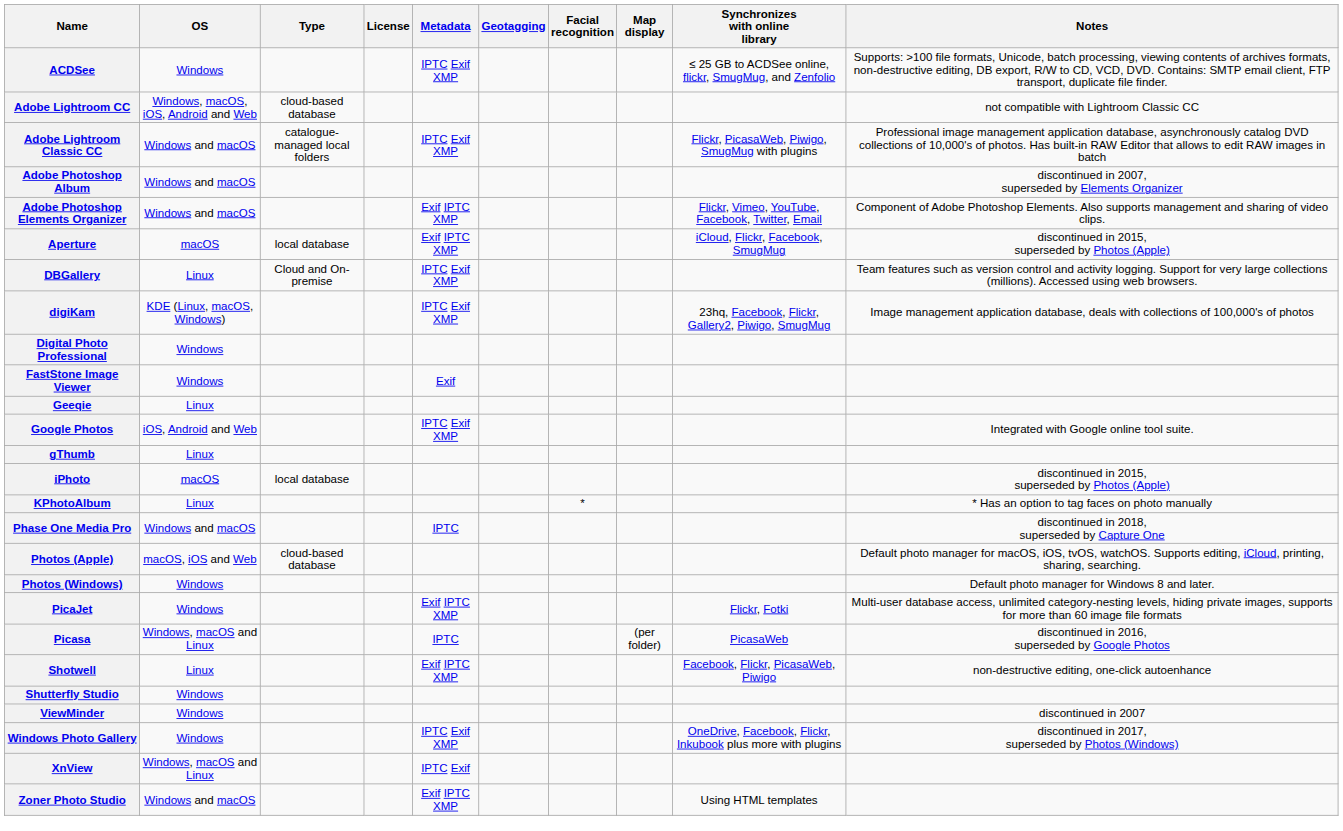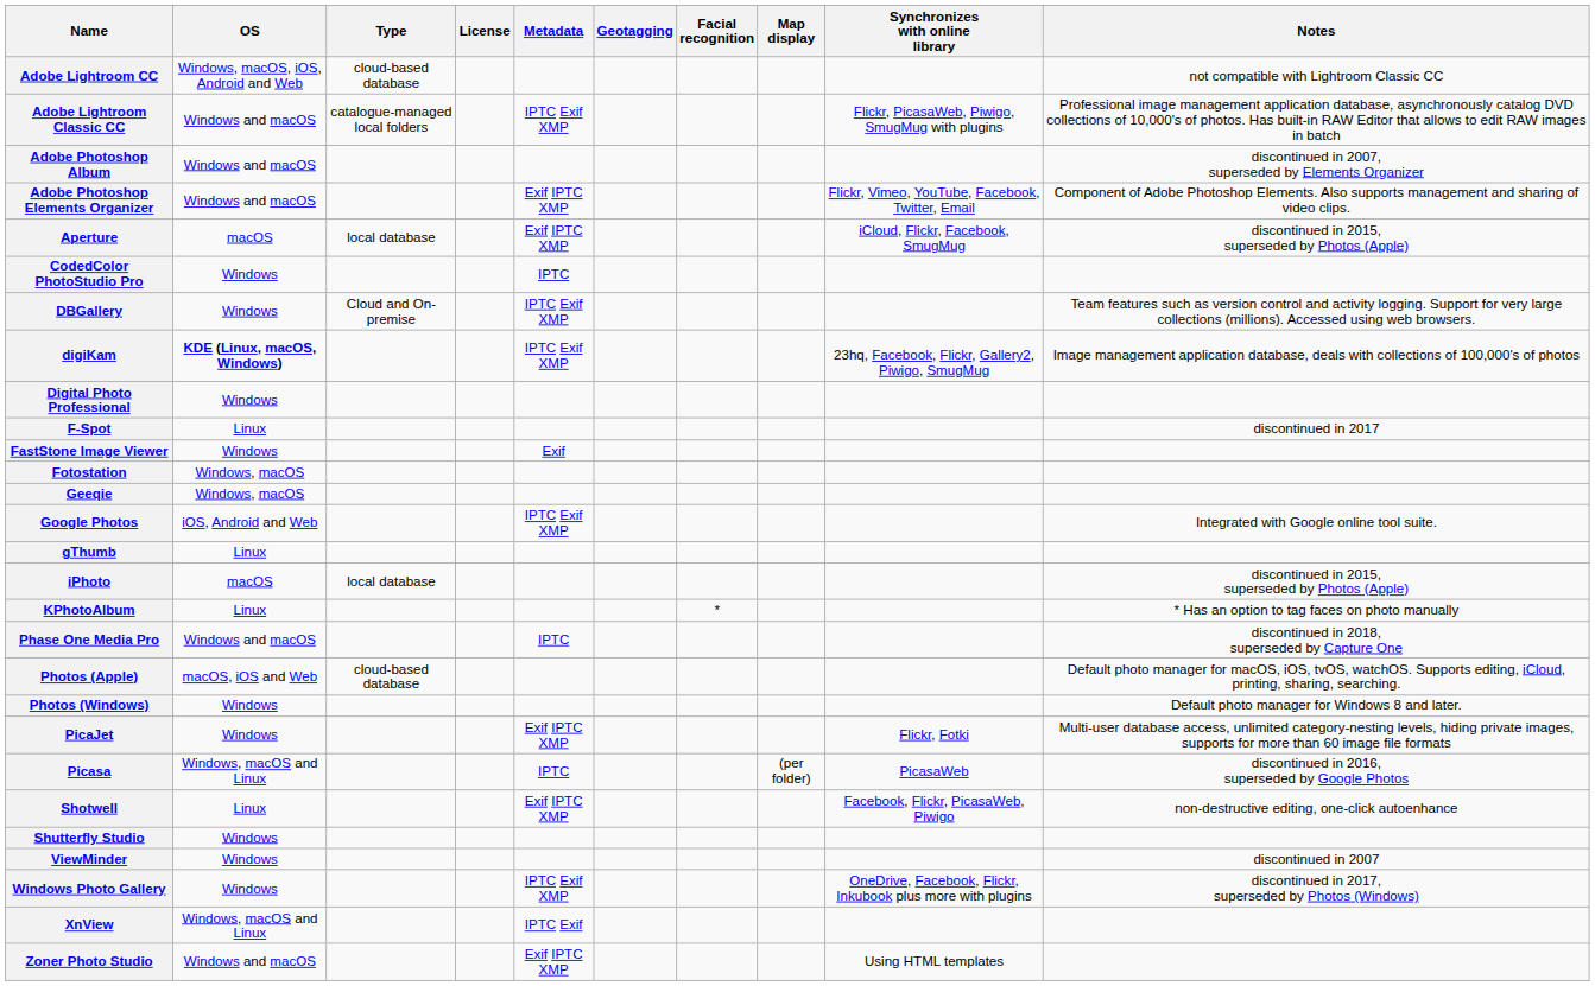 <table class="wikitable sortable" style="font-size: 85%; text-align: center; width: auto;">
 <tr>
 <th>Name</th>
 <th>OS</th>
 <th>Type</th>
 <th>License</th>
 <th><a href='#'>Metadata</a></th>
 <th><a href='#'>Geotagging</a></th>
 <th>Facial <br> recognition</th>
 <th>Map display</th>
 <th>Synchronizes <br> with online <br> library</th>
 <th>Notes</th>
-</tr>
-<tr>
-<th><a href='#'>ACDSee</a></th>
-<td><a href='#'>Windows</a></td>
-<td></td>
-<td></td>
-<td> <a href='#'>IPTC</a> <a href='#'>Exif</a> <a href='#'>XMP</a></td>
-<td></td>
-<td></td>
-<td></td>
-<td> ≤ 25 GB to ACDSee online, <a href='#'>flickr</a>, <a href='#'>SmugMug</a>, and <a href='#'>Zenfolio</a></td>
-<td>Supports: >100 file formats, Unicode, batch processing, viewing contents of archives formats, non-destructive editing, DB export, R/W to CD, VCD, DVD. Contains: SMTP email client, FTP transport, duplicate file finder.</td>
 </tr>
 <tr>
 <th><a href='#'>Adobe Lightroom CC</a></th>
 <td><a href='#'>Windows</a>, <a href='#'>macOS</a>, <a href='#'>iOS</a>, <a href='#'>Android</a> and <a href='#'>Web</a></td>
 <td>cloud-based database</td>
 <td></td>
 <td></td>
 <td></td>
 <td></td>
 <td></td>
 <td></td>
 <td>not compatible with Lightroom Classic CC</td>
 </tr>
 <tr>
 <th><a href='#'>Adobe Lightroom Classic CC</a></th>
 <td><a href='#'>Windows</a> and <a href='#'>macOS</a></td>
 <td>catalogue-managed local folders</td>
 <td></td>
 <td> <a href='#'>IPTC</a> <a href='#'>Exif</a> <a href='#'>XMP</a></td>
 <td></td>
 <td></td>
 <td></td>
 <td> <a href='#'>Flickr</a>, <a href='#'>PicasaWeb</a>, <a href='#'>Piwigo</a>, <a href='#'>SmugMug</a> with plugins</td>
 <td>Professional image management application database, asynchronously catalog DVD collections of 10,000's of photos. Has built-in RAW Editor that allows to edit RAW images in batch</td>
 </tr>
 <tr>
 <th><a href='#'>Adobe Photoshop Album</a></th>
 <td><a href='#'>Windows</a> and <a href='#'>macOS</a></td>
 <td></td>
 <td></td>
 <td></td>
 <td></td>
 <td></td>
 <td></td>
 <td></td>
 <td>discontinued in 2007,<br>superseded by <a href='#'>Elements Organizer</a></td>
 </tr>
 <tr>
 <th><a href='#'>Adobe Photoshop Elements Organizer</a></th>
 <td><a href='#'>Windows</a> and <a href='#'>macOS</a></td>
 <td></td>
 <td></td>
 <td> <a href='#'>Exif</a> <a href='#'>IPTC</a> <a href='#'>XMP</a></td>
 <td></td>
 <td></td>
 <td></td>
 <td> <a href='#'>Flickr</a>, <a href='#'>Vimeo</a>, <a href='#'>YouTube</a>, <a href='#'>Facebook</a>, <a href='#'>Twitter</a>, <a href='#'>Email</a></td>
 <td>Component of Adobe Photoshop Elements. Also supports management and sharing of video clips.</td>
 </tr>
 <tr>
 <th><a href='#'>Aperture</a></th>
 <td><a href='#'>macOS</a></td>
 <td>local database</td>
 <td></td>
 <td> <a href='#'>Exif</a> <a href='#'>IPTC</a> <a href='#'>XMP</a></td>
 <td></td>
 <td></td>
 <td></td>
 <td> <a href='#'>iCloud</a>, <a href='#'>Flickr</a>, <a href='#'>Facebook</a>, <a href='#'>SmugMug</a></td>
 <td>discontinued in 2015,<br>superseded by <a href='#'>Photos (Apple)</a></td>
 </tr>
 <tr>
+<th><a href='#'>CodedColor PhotoStudio Pro</a></th>
+<td><a href='#'>Windows</a></td>
+<td></td>
+<td></td>
+<td> <a href='#'>IPTC</a></td>
+<td></td>
+<td></td>
+<td></td>
+<td></td>
+<td></td>
+</tr>
+<tr>
 <th><a href='#'>DBGallery</a></th>
-<td><a href='#'>Linux</a></td>
+<td><a href='#'>Windows</a></td>
 <td>Cloud and On-premise</td>
 <td></td>
 <td> <a href='#'>IPTC</a> <a href='#'>Exif</a> <a href='#'>XMP</a></td>
 <td></td>
 <td></td>
 <td></td>
 <td></td>
 <td>Team features such as version control and activity logging. Support for very large collections (millions).  Accessed using web browsers.</td>
 </tr>
 <tr>
 <th><a href='#'>digiKam</a></th>
-<td><a href='#'>KDE</a> (<a href='#'>Linux</a>, <a href='#'>macOS</a>, <a href='#'>Windows</a>)</td>
+<td><strong><a href='#'>KDE</a> (<a href='#'>Linux</a>, <a href='#'>macOS</a>, <a href='#'>Windows</a>)</strong></td>
 <td></td>
 <td></td>
 <td> <a href='#'>IPTC</a> <a href='#'>Exif</a> <a href='#'>XMP</a></td>
 <td></td>
 <td></td>
 <td></td>
 <td><br>23hq, <a href='#'>Facebook</a>, <a href='#'>Flickr</a>, <a href='#'>Gallery2</a>, <a href='#'>Piwigo</a>, <a href='#'>SmugMug</a></td>
 <td>Image management application database, deals with collections of 100,000's of photos</td>
 </tr>
 <tr>
 <th><a href='#'>Digital Photo Professional</a></th>
 <td><a href='#'>Windows</a></td>
 <td></td>
 <td></td>
 <td></td>
 <td></td>
 <td></td>
 <td></td>
 <td></td>
 </tr>
 <tr>
+<th><a href='#'>F-Spot</a></th>
+<td><a href='#'>Linux</a></td>
+<td></td>
+<td></td>
+<td></td>
+<td></td>
+<td></td>
+<td></td>
+<td></td>
+<td>discontinued in 2017</td>
+</tr>
+<tr>
 <th><a href='#'>FastStone Image Viewer</a></th>
 <td><a href='#'>Windows</a></td>
 <td></td>
 <td></td>
 <td> <a href='#'>Exif</a></td>
 <td></td>
 <td></td>
 <td></td>
 <td></td>
 <td></td>
 </tr>
 <tr>
+<th><a href='#'>Fotostation</a></th>
+<td><a href='#'>Windows</a>, <a href='#'>macOS</a></td>
+<td></td>
+<td></td>
+<td></td>
+<td></td>
+<td></td>
+<td></td>
+<td></td>
+<td></td>
+</tr>
+<tr>
 <th><a href='#'>Geeqie</a></th>
-<td><a href='#'>Linux</a></td>
+<td><a href='#'>Windows</a>, <a href='#'>macOS</a></td>
 <td></td>
 <td></td>
 <td></td>
 <td></td>
 <td></td>
 <td></td>
 <td></td>
 <td></td>
 </tr>
 <tr>
 <th><a href='#'>Google Photos</a></th>
 <td><a href='#'>iOS</a>, <a href='#'>Android</a> and <a href='#'>Web</a></td>
 <td></td>
 <td></td>
 <td> <a href='#'>IPTC</a> <a href='#'>Exif</a> <a href='#'>XMP</a></td>
 <td></td>
 <td></td>
 <td></td>
 <td></td>
 <td>Integrated with Google online tool suite.</td>
 </tr>
 <tr>
 <th><a href='#'>gThumb</a></th>
 <td><a href='#'>Linux</a></td>
 <td></td>
 <td></td>
 <td></td>
 <td></td>
 <td></td>
 <td></td>
 <td></td>
 <td></td>
 </tr>
 <tr>
 <th><a href='#'>iPhoto</a></th>
 <td><a href='#'>macOS</a></td>
 <td>local database</td>
 <td></td>
 <td></td>
 <td></td>
 <td></td>
 <td></td>
 <td></td>
 <td>discontinued in 2015,<br>superseded by <a href='#'>Photos (Apple)</a></td>
 </tr>
 <tr>
 <th><a href='#'>KPhotoAlbum</a></th>
 <td><a href='#'>Linux</a></td>
 <td></td>
 <td></td>
 <td></td>
 <td></td>
 <td> *</td>
 <td></td>
 <td></td>
 <td>* Has an option to tag faces on photo manually</td>
 </tr>
 <tr>
 <th><a href='#'>Phase One Media Pro</a></th>
 <td><a href='#'>Windows</a> and <a href='#'>macOS</a></td>
 <td></td>
 <td></td>
 <td> <a href='#'>IPTC</a></td>
 <td></td>
 <td></td>
 <td></td>
 <td></td>
 <td>discontinued in 2018,<br>superseded by <a href='#'>Capture One</a></td>
 </tr>
 <tr>
 <th><a href='#'>Photos (Apple)</a></th>
 <td><a href='#'>macOS</a>, <a href='#'>iOS</a> and <a href='#'>Web</a></td>
 <td>cloud-based database</td>
 <td></td>
 <td></td>
 <td></td>
 <td></td>
 <td></td>
 <td></td>
 <td>Default photo manager for macOS, iOS, tvOS, watchOS. Supports editing, <a href='#'>iCloud</a>, printing, sharing, searching.</td>
 </tr>
 <tr>
 <th><a href='#'>Photos (Windows)</a></th>
 <td><a href='#'>Windows</a></td>
 <td></td>
 <td></td>
 <td></td>
 <td></td>
 <td></td>
 <td></td>
 <td></td>
 <td>Default photo manager for Windows 8 and later.</td>
 </tr>
 <tr>
 <th><a href='#'>PicaJet</a></th>
 <td><a href='#'>Windows</a></td>
 <td></td>
 <td></td>
 <td> <a href='#'>Exif</a> <a href='#'>IPTC</a> <a href='#'>XMP</a></td>
 <td></td>
 <td></td>
 <td></td>
 <td> <a href='#'>Flickr</a>, <a href='#'>Fotki</a></td>
 <td>Multi-user database access, unlimited category-nesting levels, hiding private images, supports for more than 60 image file formats</td>
 </tr>
 <tr>
 <th><a href='#'>Picasa</a></th>
 <td><a href='#'>Windows</a>, <a href='#'>macOS</a> and <a href='#'>Linux</a></td>
 <td></td>
 <td></td>
 <td> <a href='#'>IPTC</a></td>
 <td></td>
 <td></td>
 <td> (per folder)</td>
 <td> <a href='#'>PicasaWeb</a></td>
 <td>discontinued in 2016,<br>superseded by <a href='#'>Google Photos</a></td>
 </tr>
 <tr>
 <th><a href='#'>Shotwell</a></th>
 <td><a href='#'>Linux</a></td>
 <td></td>
 <td></td>
 <td> <a href='#'>Exif</a> <a href='#'>IPTC</a> <a href='#'>XMP</a></td>
 <td></td>
 <td></td>
 <td></td>
 <td> <a href='#'>Facebook</a>, <a href='#'>Flickr</a>, <a href='#'>PicasaWeb</a>, <a href='#'>Piwigo</a></td>
 <td>non-destructive editing, one-click autoenhance</td>
 </tr>
 <tr>
 <th><a href='#'>Shutterfly Studio</a></th>
 <td><a href='#'>Windows</a></td>
 <td></td>
 <td></td>
 <td></td>
 <td></td>
 <td></td>
 <td></td>
 <td></td>
 <td></td>
 </tr>
 <tr>
 <th><a href='#'>ViewMinder</a></th>
 <td><a href='#'>Windows</a></td>
 <td></td>
 <td></td>
 <td></td>
 <td></td>
 <td></td>
 <td></td>
 <td></td>
 <td>discontinued in 2007</td>
 </tr>
 <tr>
 <th><a href='#'>Windows Photo Gallery</a></th>
 <td><a href='#'>Windows</a></td>
 <td></td>
 <td></td>
 <td> <a href='#'>IPTC</a> <a href='#'>Exif</a> <a href='#'>XMP</a></td>
 <td></td>
 <td></td>
 <td></td>
 <td> <a href='#'>OneDrive</a>, <a href='#'>Facebook</a>, <a href='#'>Flickr</a>, <a href='#'>Inkubook</a> plus more with plugins</td>
 <td>discontinued in 2017,<br>superseded by <a href='#'>Photos (Windows)</a></td>
 </tr>
 <tr>
 <th><a href='#'>XnView</a></th>
 <td><a href='#'>Windows</a>, <a href='#'>macOS</a> and <a href='#'>Linux</a></td>
 <td></td>
 <td></td>
 <td> <a href='#'>IPTC</a> <a href='#'>Exif</a></td>
 <td></td>
 <td></td>
 <td></td>
 <td></td>
 <td></td>
 </tr>
 <tr>
 <th><a href='#'>Zoner Photo Studio</a></th>
 <td><a href='#'>Windows</a> and <a href='#'>macOS</a></td>
 <td></td>
 <td></td>
 <td> <a href='#'>Exif</a> <a href='#'>IPTC</a> <a href='#'>XMP</a></td>
 <td></td>
 <td></td>
 <td></td>
 <td>Using HTML templates</td>
 <td></td>
 </tr>
 </table>
